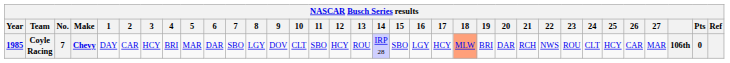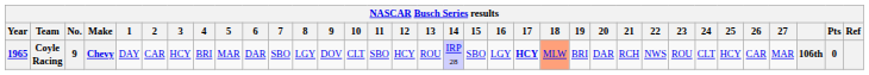 <table class="wikitable" style="text-align:center; font-size:75%">
 <tr>
 <th colspan=42><a href='#'>NASCAR</a> <a href='#'>Busch Series</a> results</th>
 </tr>
 <tr>
 <th>Year</th>
 <th>Team</th>
 <th>No.</th>
 <th>Make</th>
 <th>1</th>
 <th>2</th>
 <th>3</th>
 <th>4</th>
 <th>5</th>
 <th>6</th>
 <th>7</th>
 <th>8</th>
 <th>9</th>
 <th>10</th>
 <th>11</th>
 <th>12</th>
 <th>13</th>
 <th>14</th>
 <th>15</th>
 <th>16</th>
 <th>17</th>
 <th>18</th>
 <th>19</th>
 <th>20</th>
 <th>21</th>
 <th>22</th>
 <th>23</th>
 <th>24</th>
 <th>25</th>
 <th>26</th>
 <th>27</th>
 <th></th>
 <th>Pts</th>
 <th>Ref</th>
 </tr>
 <tr>
-<th><a href='#'>1985</a></th>
+<th><a href='#'>1965</a></th>
 <th>Coyle Racing</th>
-<th>7</th>
+<th>9</th>
 <th><a href='#'>Chevy</a></th>
 <td><a href='#'>DAY</a></td>
 <td><a href='#'>CAR</a></td>
 <td><a href='#'>HCY</a></td>
 <td><a href='#'>BRI</a></td>
 <td><a href='#'>MAR</a></td>
 <td><a href='#'>DAR</a></td>
 <td><a href='#'>SBO</a></td>
 <td><a href='#'>LGY</a></td>
 <td><a href='#'>DOV</a></td>
 <td><a href='#'>CLT</a></td>
 <td><a href='#'>SBO</a></td>
 <td><a href='#'>HCY</a></td>
 <td><a href='#'>ROU</a></td>
 <td style="background:#CFCFFF;"><a href='#'>IRP</a><br><small>28</small></td>
 <td><a href='#'>SBO</a></td>
 <td><a href='#'>LGY</a></td>
-<td><a href='#'>HCY</a></td>
+<td><strong><a href='#'>HCY</a></strong></td>
 <td style="background: lightsalmon;"><a href='#'>MLW</a></td>
 <td><a href='#'>BRI</a></td>
 <td><a href='#'>DAR</a></td>
 <td><a href='#'>RCH</a></td>
 <td><a href='#'>NWS</a></td>
 <td><a href='#'>ROU</a></td>
 <td><a href='#'>CLT</a></td>
 <td><a href='#'>HCY</a></td>
 <td><a href='#'>CAR</a></td>
 <td><a href='#'>MAR</a></td>
 <th>106th</th>
 <th>0</th>
 <th></th>
 </tr>
 </table>
